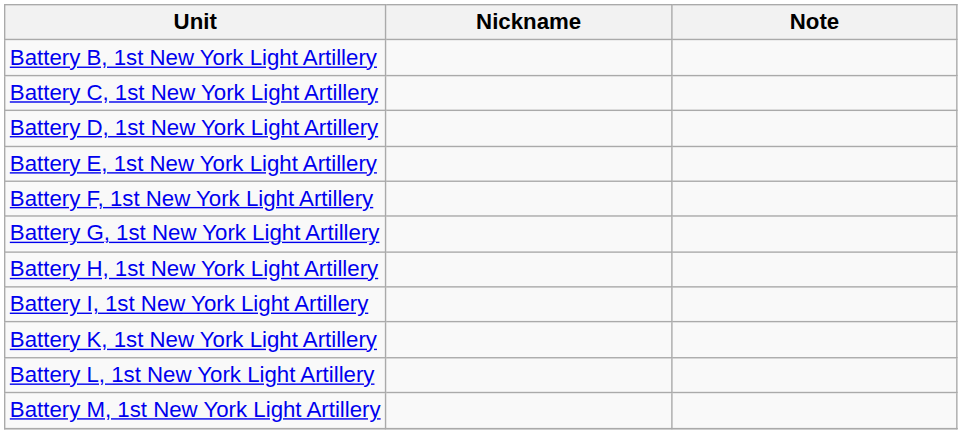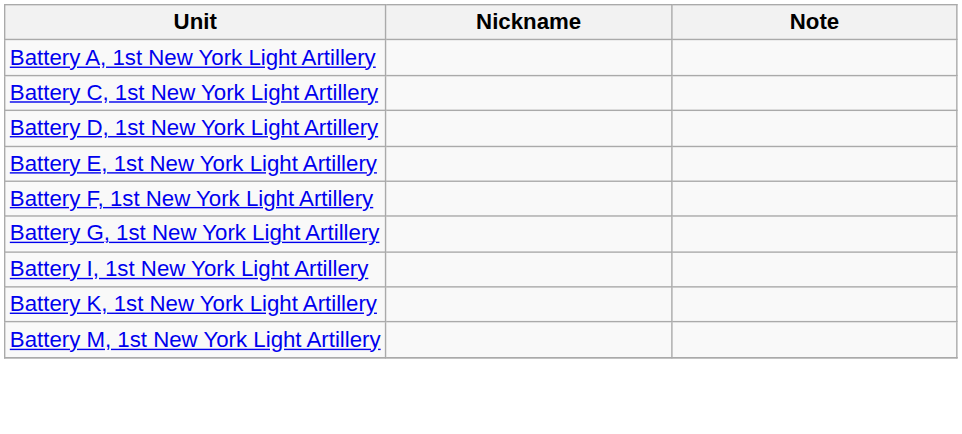 <table class="wikitable sortable">
 <tr>
 <th width="40%">Unit</th>
 <th width="30%">Nickname</th>
 <th width="30%">Note</th>
 </tr>
 <tr>
-<td><a href='#'>Battery B, 1st New York Light Artillery</a></td>
+<td><a href='#'>Battery A, 1st New York Light Artillery</a></td>
 <td></td>
 <td></td>
 </tr>
 <tr>
 <td><a href='#'>Battery C, 1st New York Light Artillery</a></td>
 <td></td>
 <td></td>
 </tr>
 <tr>
 <td><a href='#'>Battery D, 1st New York Light Artillery</a></td>
 <td></td>
 <td></td>
 </tr>
 <tr>
 <td><a href='#'>Battery E, 1st New York Light Artillery</a></td>
 <td></td>
 <td></td>
 </tr>
 <tr>
 <td><a href='#'>Battery F, 1st New York Light Artillery</a></td>
 <td></td>
 <td></td>
 </tr>
 <tr>
 <td><a href='#'>Battery G, 1st New York Light Artillery</a></td>
 <td></td>
 <td></td>
 </tr>
 <tr>
-<td><a href='#'>Battery H, 1st New York Light Artillery</a></td>
-<td></td>
-<td></td>
-</tr>
-<tr>
 <td><a href='#'>Battery I, 1st New York Light Artillery</a></td>
 <td></td>
 <td></td>
 </tr>
 <tr>
 <td><a href='#'>Battery K, 1st New York Light Artillery</a></td>
-<td></td>
-<td></td>
-</tr>
-<tr>
-<td><a href='#'>Battery L, 1st New York Light Artillery</a></td>
 <td></td>
 <td></td>
 </tr>
 <tr>
 <td><a href='#'>Battery M, 1st New York Light Artillery</a></td>
 <td></td>
 <td></td>
 </tr>
 <tr>
 </tr>
 </table>
